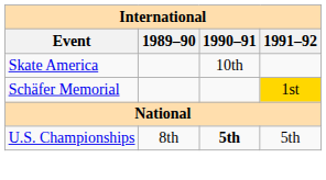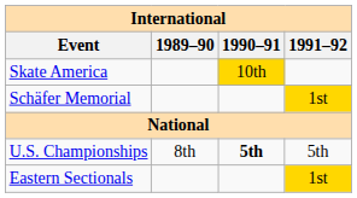 <table class="wikitable" style="text-align:center">
 <tr>
 <th style="background-color: #ffdead; " colspan=4 align=center>International</th>
 </tr>
 <tr>
 <th>Event</th>
 <th>1989–90</th>
 <th>1990–91</th>
 <th>1991–92</th>
 </tr>
 <tr>
 <td align=left><a href='#'>Skate America</a></td>
 <td></td>
-<td>10th</td>
+<td style="background: gold;">10th</td>
 <td></td>
 </tr>
 <tr>
 <td align=left><a href='#'>Schäfer Memorial</a></td>
 <td></td>
 <td></td>
 <td bgcolor=gold>1st</td>
 </tr>
 <tr>
 <th style="background-color: #ffdead; " colspan=4 align=center>National</th>
 </tr>
 <tr>
 <td align=left><a href='#'>U.S. Championships</a></td>
 <td>8th</td>
 <td><strong>5th</strong></td>
 <td>5th</td>
 </tr>
+<tr>
+<td align=left><a href='#'>Eastern Sectionals</a></td>
+<td></td>
+<td></td>
+<td bgcolor=gold>1st</td>
+</tr>
 </table>
